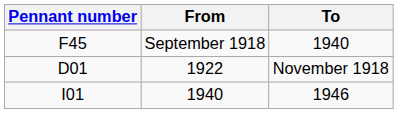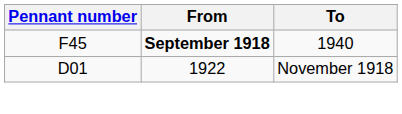 <table class="wikitable" style="text-align:center">
 <tr>
 <th><a href='#'>Pennant number</a></th>
 <th>From</th>
 <th>To</th>
 </tr>
 <tr>
 <td>F45</td>
-<td>September 1918</td>
+<td><strong>September 1918</strong></td>
 <td>1940</td>
 </tr>
 <tr>
 <td>D01</td>
 <td>1922</td>
 <td>November 1918</td>
 </tr>
-<tr>
-<td>I01</td>
-<td>1940</td>
-<td>1946</td>
-</tr>
 </table>
